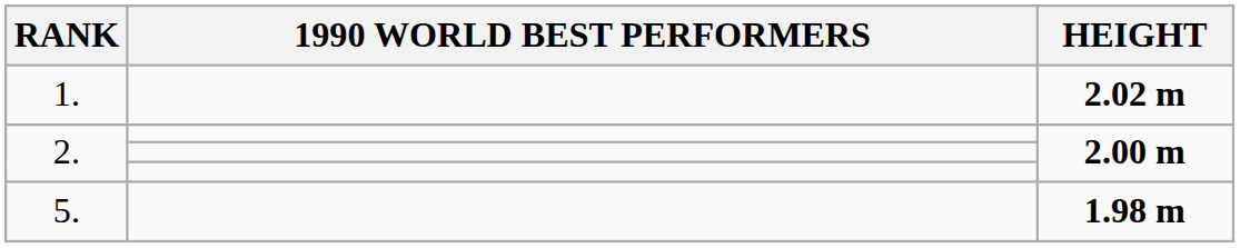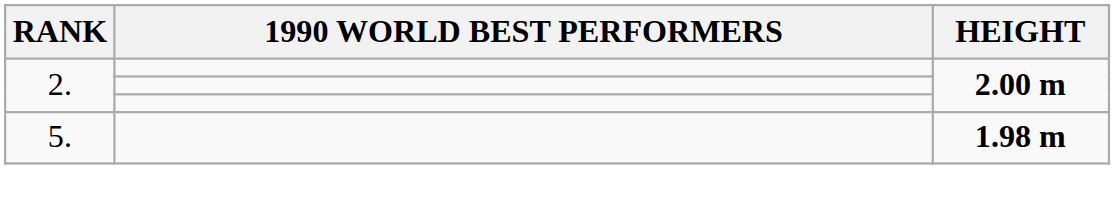 <table class="wikitable" style="border-collapse: collapse; font-size: 90%;">
 <tr>
 <th>RANK</th>
 <th align="center" style="width: 25em">1990 WORLD BEST PERFORMERS</th>
 <th align="center" style="width: 5em">HEIGHT</th>
-</tr>
-<tr>
-<td align="center">1.</td>
-<td></td>
-<td align="center"><strong>2.02 m</strong></td>
 </tr>
 <tr>
 <td rowspan=3 align="center">2.</td>
 <td></td>
 <td rowspan=3 align="center"><strong>2.00 m</strong></td>
 </tr>
 <tr>
 <td></td>
 </tr>
 <tr>
 <td></td>
 </tr>
 <tr>
 <td align="center">5.</td>
 <td></td>
 <td align="center"><strong>1.98 m</strong></td>
 </tr>
 </table>
